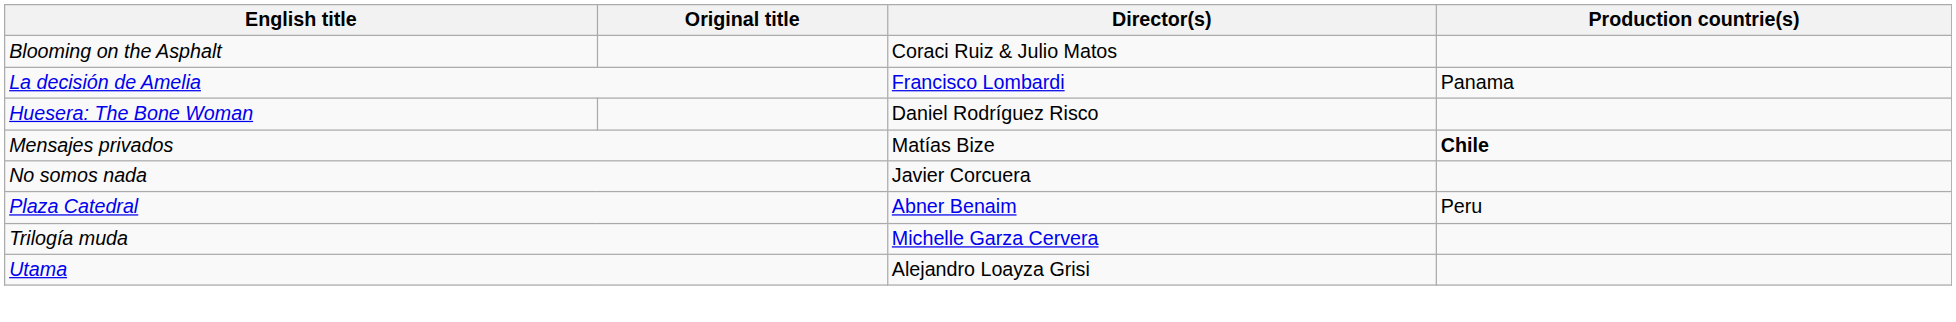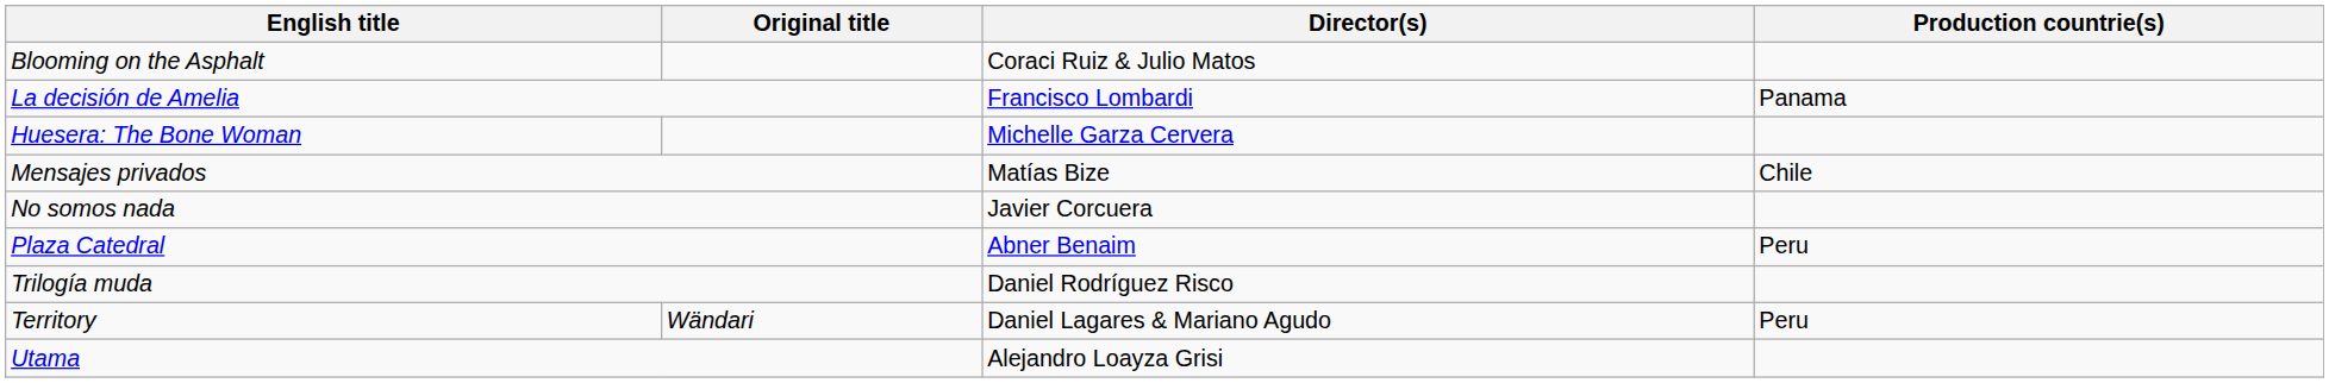 <table class="sortable wikitable" style="width:100%; margin-bottom:4px" cellpadding="5">
 <tr>
 <th scope="col">English title</th>
 <th scope="col">Original title</th>
 <th scope="col">Director(s)</th>
 <th scope="col">Production countrie(s)</th>
 </tr>
 <tr>
 <td><em>Blooming on the Asphalt</em></td>
 <td></td>
 <td>Coraci Ruiz & Julio Matos</td>
 <td></td>
 </tr>
 <tr>
 <td colspan="2"><em><a href='#'>La decisión de Amelia</a></em></td>
 <td><a href='#'>Francisco Lombardi</a></td>
 <td>Panama</td>
 </tr>
 <tr>
 <td><em><a href='#'>Huesera: The Bone Woman</a></em></td>
 <td></td>
-<td>Daniel Rodríguez Risco</td>
+<td><a href='#'>Michelle Garza Cervera</a></td>
 <td></td>
 </tr>
 <tr>
 <td colspan="2"><em>Mensajes privados</em></td>
 <td>Matías Bize</td>
-<td><strong>Chile</strong></td>
+<td>Chile</td>
 </tr>
 <tr>
 <td colspan = "2"><em>No somos nada</em></td>
 <td>Javier Corcuera</td>
 <td></td>
 </tr>
 <tr>
 <td colspan = "2"><em><a href='#'>Plaza Catedral</a></em></td>
 <td><a href='#'>Abner Benaim</a></td>
 <td>Peru</td>
 </tr>
 <tr>
 <td colspan = "2"><em>Trilogía muda</em></td>
-<td><a href='#'>Michelle Garza Cervera</a></td>
+<td>Daniel Rodríguez Risco</td>
 <td></td>
+</tr>
+<tr>
+<td><em>Territory</em></td>
+<td><em>Wändari</em></td>
+<td>Daniel Lagares & Mariano Agudo</td>
+<td>Peru</td>
 </tr>
 <tr>
 <td colspan="2"><em><a href='#'>Utama</a></em></td>
 <td>Alejandro Loayza Grisi</td>
 <td></td>
 </tr>
 </table>
